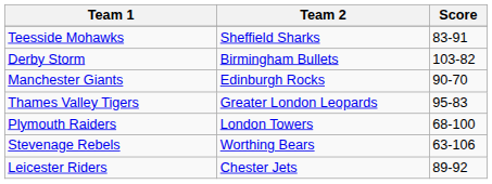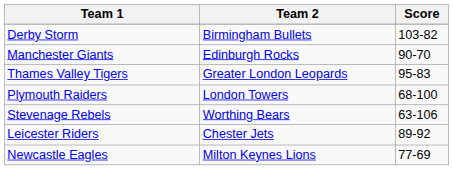 <table class="wikitable" style="font-size: 100%">
 <tr>
 <th width=240>Team 1</th>
 <th width=240>Team 2</th>
 <th width=60>Score</th>
 </tr>
 <tr>
-</tr>
-<tr>
-<td><a href='#'>Teesside Mohawks</a></td>
-<td><a href='#'>Sheffield Sharks</a></td>
-<td>83-91</td>
 </tr>
 <tr>
 <td><a href='#'>Derby Storm</a></td>
 <td><a href='#'>Birmingham Bullets</a></td>
 <td>103-82</td>
 </tr>
 <tr>
 <td><a href='#'>Manchester Giants</a></td>
 <td><a href='#'>Edinburgh Rocks</a></td>
 <td>90-70</td>
 </tr>
 <tr>
 <td><a href='#'>Thames Valley Tigers</a></td>
 <td><a href='#'>Greater London Leopards</a></td>
 <td>95-83</td>
 </tr>
 <tr>
 <td><a href='#'>Plymouth Raiders</a></td>
 <td><a href='#'>London Towers</a></td>
 <td>68-100</td>
 </tr>
 <tr>
 <td><a href='#'>Stevenage Rebels</a></td>
 <td><a href='#'>Worthing Bears</a></td>
 <td>63-106</td>
 </tr>
 <tr>
 <td><a href='#'>Leicester Riders</a></td>
 <td><a href='#'>Chester Jets</a></td>
 <td>89-92</td>
 </tr>
+<tr>
+<td><a href='#'>Newcastle Eagles</a></td>
+<td><a href='#'>Milton Keynes Lions</a></td>
+<td>77-69</td>
+</tr>
 </table>
